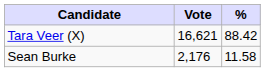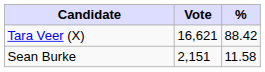 <table class="wikitable">
 <tr>
 <th style="background:#ddf; width:200px;">Candidate</th>
 <th style="background:#ddf; width:50px;">Vote</th>
 <th style="background:#ddf; width:30px;">%</th>
 </tr>
 <tr>
 <td><a href='#'>Tara Veer</a> (X)</td>
 <td>16,621</td>
 <td>88.42</td>
 </tr>
 <tr>
 <td>Sean Burke</td>
-<td>2,176</td>
+<td>2,151</td>
 <td>11.58</td>
 </tr>
 </table>
